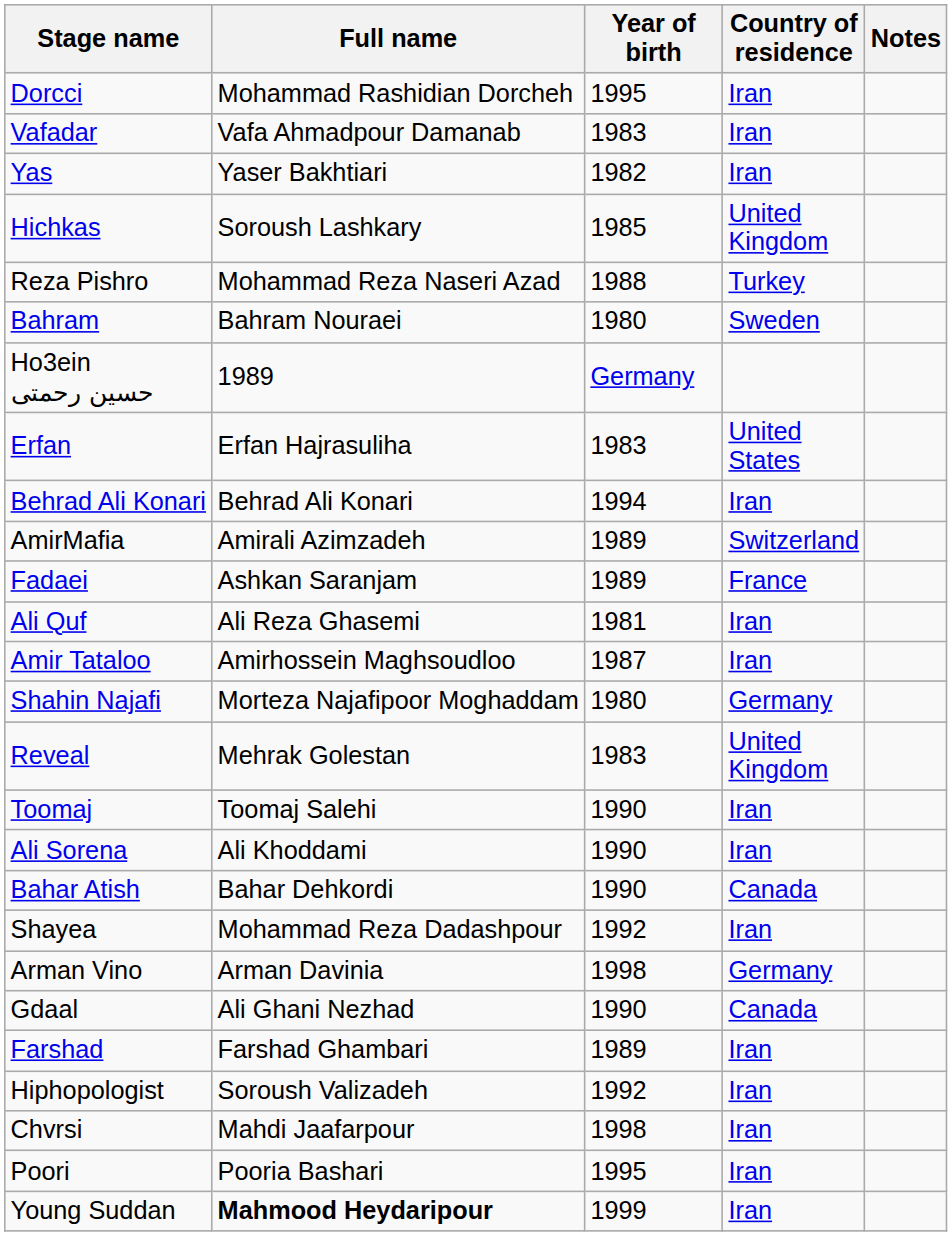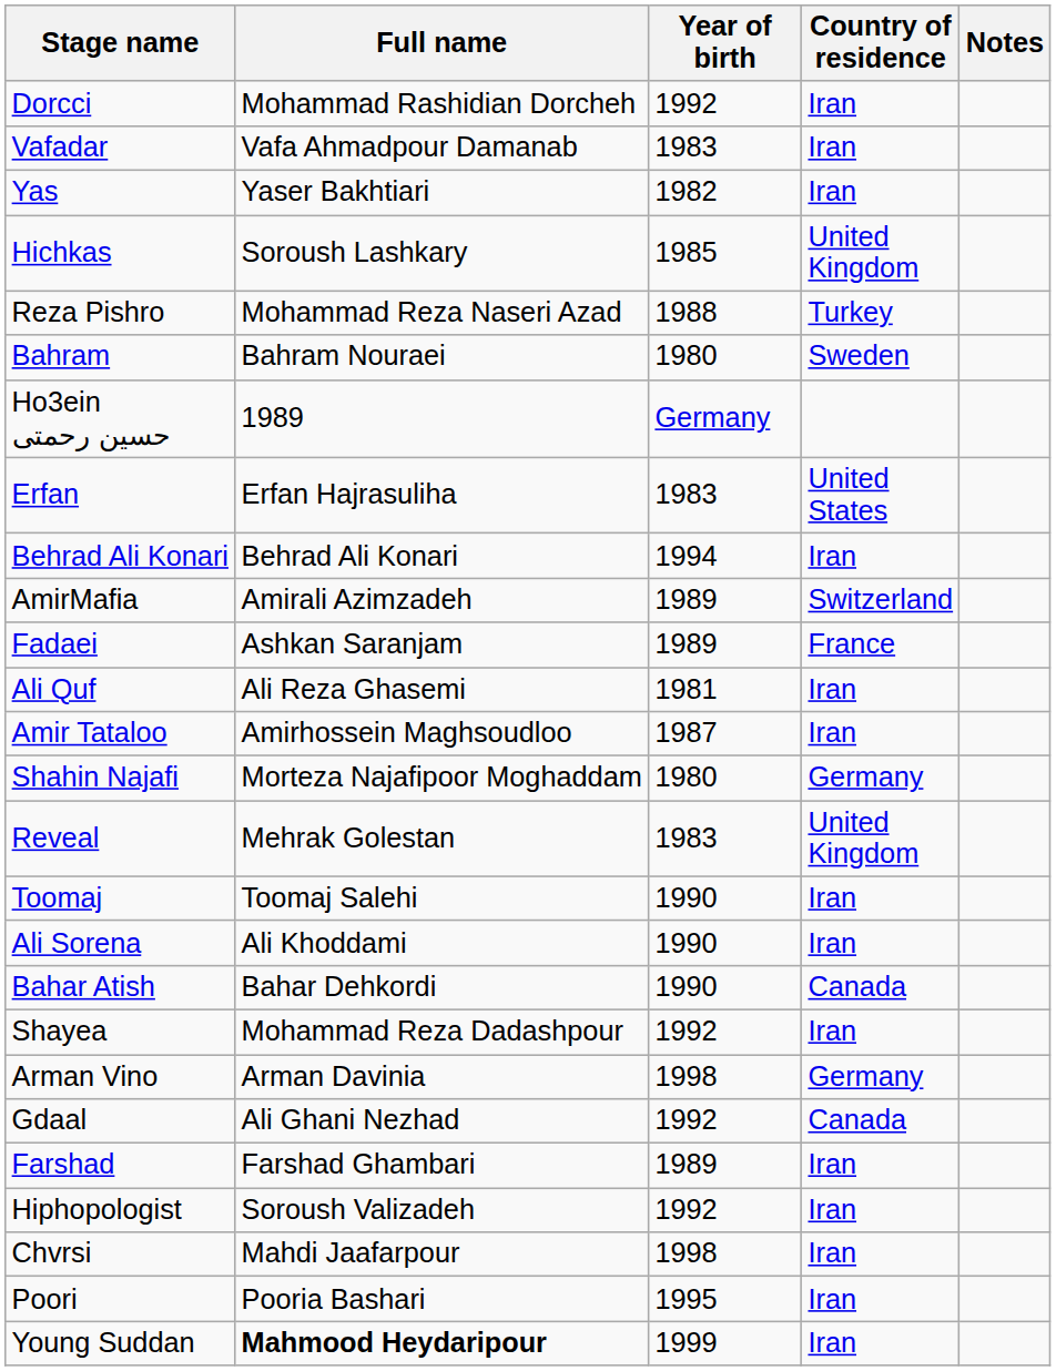 <table class="wikitable sortable">
 <tr>
 <th>Stage name</th>
 <th>Full name</th>
 <th style="width: 80px;">Year of birth</th>
 <th style="width: 80px;">Country of residence</th>
 <th>Notes</th>
 </tr>
 <tr>
 <td><a href='#'>Dorcci</a></td>
 <td>Mohammad Rashidian Dorcheh</td>
-<td>1995</td>
+<td>1992</td>
 <td><a href='#'>Iran</a></td>
 <td></td>
 </tr>
 <tr>
 <td><a href='#'>Vafadar</a></td>
 <td>Vafa Ahmadpour Damanab</td>
 <td>1983</td>
 <td><a href='#'>Iran</a></td>
 <td></td>
 </tr>
 <tr>
 <td><a href='#'>Yas</a></td>
 <td>Yaser Bakhtiari</td>
 <td>1982</td>
 <td><a href='#'>Iran</a></td>
 <td></td>
 </tr>
 <tr>
 <td><a href='#'>Hichkas</a></td>
 <td>Soroush Lashkary</td>
 <td>1985</td>
 <td><a href='#'>United Kingdom</a></td>
 <td></td>
 </tr>
 <tr>
 <td>Reza Pishro</td>
 <td>Mohammad Reza Naseri Azad</td>
 <td>1988</td>
 <td><a href='#'>Turkey</a></td>
 <td></td>
 </tr>
 <tr>
 <td><a href='#'>Bahram</a></td>
 <td>Bahram Nouraei</td>
 <td>1980</td>
 <td><a href='#'>Sweden</a></td>
 <td></td>
 </tr>
 <tr>
 <td>Ho3ein<br>حسین رحمتی</td>
 <td>1989</td>
 <td><a href='#'>Germany</a></td>
 <td></td>
 </tr>
 <tr>
 <td><a href='#'>Erfan</a></td>
 <td>Erfan Hajrasuliha</td>
 <td>1983</td>
 <td><a href='#'>United States</a></td>
 <td></td>
 </tr>
 <tr>
 <td><a href='#'>Behrad Ali Konari</a></td>
 <td>Behrad Ali Konari</td>
 <td>1994</td>
 <td><a href='#'>Iran</a></td>
 <td></td>
 </tr>
 <tr>
 <td>AmirMafia</td>
 <td>Amirali Azimzadeh</td>
 <td>1989</td>
 <td><a href='#'>Switzerland</a></td>
 <td></td>
 </tr>
 <tr>
 <td><a href='#'>Fadaei</a></td>
 <td>Ashkan Saranjam</td>
 <td>1989</td>
 <td><a href='#'>France</a></td>
 <td></td>
 </tr>
 <tr>
 <td><a href='#'>Ali Quf</a></td>
 <td>Ali Reza Ghasemi</td>
 <td>1981</td>
 <td><a href='#'>Iran</a></td>
 <td></td>
 </tr>
 <tr>
 <td><a href='#'>Amir Tataloo</a></td>
 <td>Amirhossein Maghsoudloo</td>
 <td>1987</td>
 <td><a href='#'>Iran</a></td>
 <td></td>
 </tr>
 <tr>
 <td><a href='#'>Shahin Najafi</a></td>
 <td>Morteza Najafipoor Moghaddam</td>
 <td>1980</td>
 <td><a href='#'>Germany</a></td>
 <td></td>
 </tr>
 <tr>
 <td><a href='#'>Reveal</a></td>
 <td>Mehrak Golestan</td>
 <td>1983</td>
 <td><a href='#'>United Kingdom</a></td>
 <td></td>
 </tr>
 <tr>
 <td><a href='#'>Toomaj</a></td>
 <td>Toomaj Salehi</td>
 <td>1990</td>
 <td><a href='#'>Iran</a></td>
 <td></td>
 </tr>
 <tr>
 <td><a href='#'>Ali Sorena</a></td>
 <td>Ali Khoddami</td>
 <td>1990</td>
 <td><a href='#'>Iran</a></td>
 <td></td>
 </tr>
 <tr>
 <td><a href='#'>Bahar Atish</a></td>
 <td>Bahar Dehkordi</td>
 <td>1990</td>
 <td><a href='#'>Canada</a></td>
 <td></td>
 </tr>
 <tr>
 <td>Shayea</td>
 <td>Mohammad Reza Dadashpour</td>
 <td>1992</td>
 <td><a href='#'>Iran</a></td>
 <td></td>
 </tr>
 <tr>
 <td>Arman Vino</td>
 <td>Arman Davinia</td>
 <td>1998</td>
 <td><a href='#'>Germany</a></td>
 <td></td>
 </tr>
 <tr>
 <td>Gdaal</td>
 <td>Ali Ghani Nezhad</td>
-<td>1990</td>
+<td>1992</td>
 <td><a href='#'>Canada</a></td>
 <td></td>
 </tr>
 <tr>
 <td><a href='#'>Farshad</a></td>
 <td>Farshad Ghambari</td>
 <td>1989</td>
 <td><a href='#'>Iran</a></td>
 <td></td>
 </tr>
 <tr>
 <td>Hiphopologist</td>
 <td>Soroush Valizadeh</td>
 <td>1992</td>
 <td><a href='#'>Iran</a></td>
 <td></td>
 </tr>
 <tr>
 <td>Chvrsi</td>
 <td>Mahdi Jaafarpour</td>
 <td>1998</td>
 <td><a href='#'>Iran</a></td>
 <td></td>
 </tr>
 <tr>
 <td>Poori</td>
 <td>Pooria Bashari</td>
 <td>1995</td>
 <td><a href='#'>Iran</a></td>
 <td></td>
 </tr>
 <tr>
 <td>Young Suddan</td>
 <td><strong>Mahmood Heydaripour</strong></td>
 <td>1999</td>
 <td><a href='#'>Iran</a></td>
 <td></td>
 </tr>
 </table>
